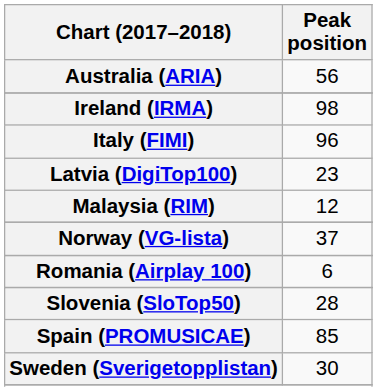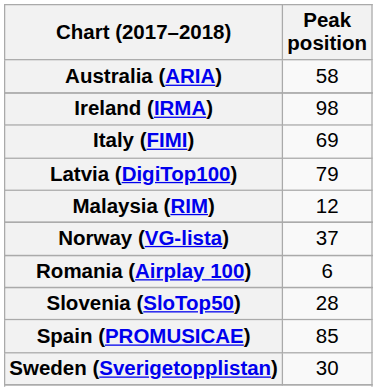 <table class="wikitable plainrowheaders sortable" style="text-align:center">
 <tr>
 <th scope="col">Chart (2017–2018)</th>
 <th scope="col">Peak<br> position</th>
 </tr>
 <tr>
 <th scope="row">Australia (<a href='#'>ARIA</a>)</th>
-<td>56</td>
+<td>58</td>
 </tr>
 <tr>
 </tr>
 <tr>
 </tr>
 <tr>
 </tr>
 <tr>
 </tr>
 <tr>
 </tr>
 <tr>
 </tr>
 <tr>
 </tr>
 <tr>
 </tr>
 <tr>
 </tr>
 <tr>
 </tr>
 <tr>
 </tr>
 <tr>
 </tr>
 <tr>
 </tr>
 <tr>
 <th scope="row">Ireland (<a href='#'>IRMA</a>)</th>
 <td>98</td>
 </tr>
 <tr>
 <th scope="row">Italy (<a href='#'>FIMI</a>)</th>
-<td>96</td>
+<td>69</td>
 </tr>
 <tr>
 <th scope="row">Latvia (<a href='#'>DigiTop100</a>)</th>
-<td>23</td>
+<td>79</td>
 </tr>
 <tr>
 <th scope="row">Malaysia (<a href='#'>RIM</a>)</th>
 <td>12</td>
 </tr>
 <tr>
 </tr>
 <tr>
 </tr>
 <tr>
 <th scope="row">Norway (<a href='#'>VG-lista</a>)</th>
 <td>37</td>
 </tr>
 <tr>
 </tr>
 <tr>
 <th scope="row">Romania (<a href='#'>Airplay 100</a>)</th>
 <td>6</td>
 </tr>
 <tr>
 </tr>
 <tr>
 <th scope="row">Slovenia (<a href='#'>SloTop50</a>)</th>
 <td>28</td>
 </tr>
 <tr>
 <th scope="row">Spain (<a href='#'>PROMUSICAE</a>)</th>
 <td>85</td>
 </tr>
 <tr>
 <th scope="row">Sweden (<a href='#'>Sverigetopplistan</a>)</th>
 <td>30</td>
 </tr>
 <tr>
 </tr>
 <tr>
 </tr>
 <tr>
 </tr>
 <tr>
 </tr>
 </table>
